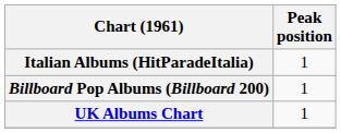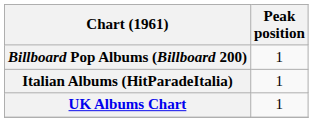 <table class="wikitable sortable plainrowheaders">
 <tr>
 <th scope="col">Chart (1961)</th>
 <th scope="col">Peak<br>position</th>
 </tr>
 <tr>
-<th scope="row">Italian Albums (HitParadeItalia)</th>
+<th scope="row"><em>Billboard</em> Pop Albums (<em>Billboard</em> 200)</th>
 <td style="text-align:center;">1</td>
 </tr>
 <tr>
-<th scope="row"><em>Billboard</em> Pop Albums (<em>Billboard</em> 200)</th>
+<th scope="row">Italian Albums (HitParadeItalia)</th>
 <td style="text-align:center;">1</td>
 </tr>
 <tr>
 <th scope="row"><a href='#'>UK Albums Chart</a></th>
 <td style="text-align:center;">1</td>
 </tr>
 <tr>
 </tr>
 </table>
